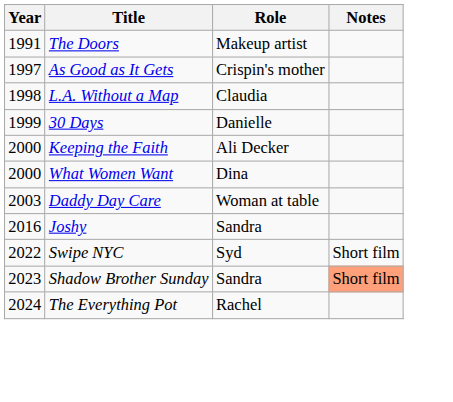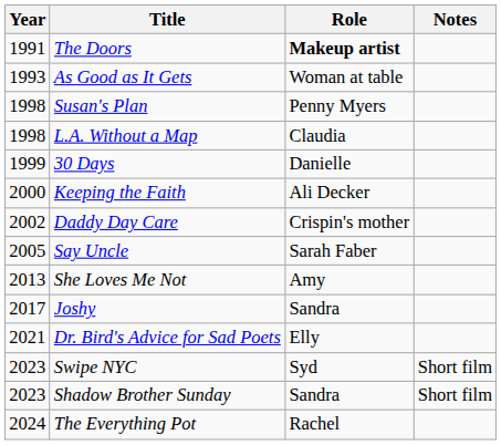 <table class="wikitable sortable">
 <tr>
 <th>Year</th>
 <th>Title</th>
 <th>Role</th>
 <th class="unsortable">Notes</th>
 </tr>
 <tr>
 <td>1991</td>
 <td><em><a href='#'>The Doors</a></em></td>
-<td>Makeup artist</td>
+<td><strong>Makeup artist</strong></td>
 <td></td>
 </tr>
 <tr>
-<td>1997</td>
+<td>1993</td>
 <td><em><a href='#'>As Good as It Gets</a></em></td>
-<td>Crispin's mother</td>
+<td>Woman at table</td>
+<td></td>
+</tr>
+<tr>
+<td>1998</td>
+<td><em><a href='#'>Susan's Plan</a></em></td>
+<td>Penny Myers</td>
 <td></td>
 </tr>
 <tr>
 <td>1998</td>
 <td><em><a href='#'>L.A. Without a Map</a></em></td>
 <td>Claudia</td>
 <td></td>
 </tr>
 <tr>
 <td>1999</td>
 <td><em><a href='#'>30 Days</a></em></td>
 <td>Danielle</td>
 <td></td>
 </tr>
 <tr>
 <td>2000</td>
 <td><em><a href='#'>Keeping the Faith</a></em></td>
 <td>Ali Decker</td>
 <td></td>
 </tr>
 <tr>
-<td>2000</td>
-<td><em><a href='#'>What Women Want</a></em></td>
-<td>Dina</td>
+<td>2002</td>
+<td><em><a href='#'>Daddy Day Care</a></em></td>
+<td>Crispin's mother</td>
 <td></td>
 </tr>
 <tr>
-<td>2003</td>
-<td><em><a href='#'>Daddy Day Care</a></em></td>
-<td>Woman at table</td>
+<td>2005</td>
+<td><em><a href='#'>Say Uncle</a></em></td>
+<td>Sarah Faber</td>
 <td></td>
 </tr>
 <tr>
-<td>2016</td>
+<td>2013</td>
+<td><em>She Loves Me Not</em></td>
+<td>Amy</td>
+<td></td>
+</tr>
+<tr>
+<td>2017</td>
 <td><em><a href='#'>Joshy</a></em></td>
 <td>Sandra</td>
 <td></td>
 </tr>
 <tr>
-<td>2022</td>
+<td>2021</td>
+<td><em><a href='#'>Dr. Bird's Advice for Sad Poets</a></em></td>
+<td>Elly</td>
+<td></td>
+</tr>
+<tr>
+<td>2023</td>
 <td><em>Swipe NYC</em></td>
 <td>Syd</td>
 <td>Short film</td>
 </tr>
 <tr>
 <td>2023</td>
 <td><em>Shadow Brother Sunday</em></td>
 <td>Sandra</td>
-<td style="background: lightsalmon;">Short film</td>
+<td>Short film</td>
 </tr>
 <tr>
 <td>2024</td>
 <td><em>The Everything Pot</em></td>
 <td>Rachel</td>
 <td></td>
 </tr>
 </table>
